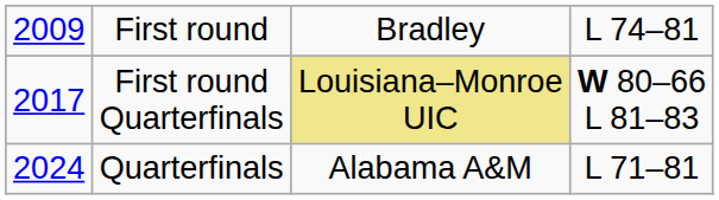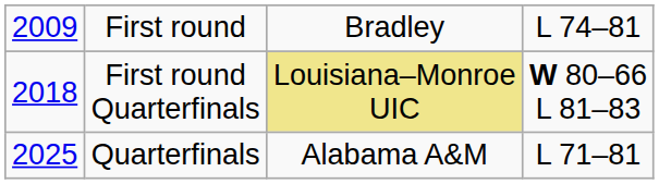 <table class="wikitable">
 <tr style="text-align:center;">
 <td><a href='#'>2009</a></td>
 <td>First round</td>
 <td>Bradley</td>
 <td>L 74–81</td>
 </tr>
 <tr style="text-align:center;">
-<td><a href='#'>2017</a></td>
+<td><a href='#'>2018</a></td>
 <td>First round<br>Quarterfinals</td>
 <td style="background: khaki;">Louisiana–Monroe<br>UIC</td>
 <td><strong>W</strong> 80–66<br>L 81–83</td>
 </tr>
 <tr style="text-align:center;">
-<td><a href='#'>2024</a></td>
+<td><a href='#'>2025</a></td>
 <td>Quarterfinals</td>
 <td>Alabama A&M</td>
 <td>L 71–81</td>
 </tr>
 </table>
